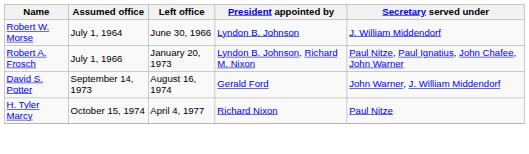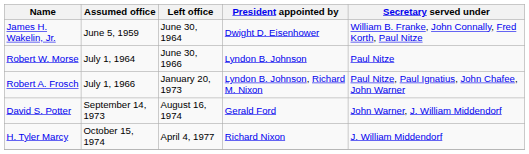 <table class="wikitable">
 <tr>
 <th>Name</th>
 <th>Assumed office</th>
 <th>Left office</th>
 <th><a href='#'>President</a> appointed by</th>
 <th><a href='#'>Secretary</a> served under</th>
 </tr>
 <tr>
+<td><a href='#'>James H. Wakelin, Jr.</a></td>
+<td>June 5, 1959</td>
+<td>June 30, 1964</td>
+<td><a href='#'>Dwight D. Eisenhower</a></td>
+<td><a href='#'>William B. Franke</a>, <a href='#'>John Connally</a>, <a href='#'>Fred Korth</a>, <a href='#'>Paul Nitze</a></td>
+</tr>
+<tr>
 <td><a href='#'>Robert W. Morse</a></td>
 <td>July 1, 1964</td>
 <td>June 30, 1966</td>
 <td><a href='#'>Lyndon B. Johnson</a></td>
-<td><a href='#'>J. William Middendorf</a></td>
+<td><a href='#'>Paul Nitze</a></td>
 </tr>
 <tr>
 <td><a href='#'>Robert A. Frosch</a></td>
 <td>July 1, 1966</td>
 <td>January 20, 1973</td>
 <td><a href='#'>Lyndon B. Johnson</a>, <a href='#'>Richard M. Nixon</a></td>
 <td><a href='#'>Paul Nitze</a>, <a href='#'>Paul Ignatius</a>, <a href='#'>John Chafee</a>, <a href='#'>John Warner</a></td>
 </tr>
 <tr>
 <td><a href='#'>David S. Potter</a></td>
 <td>September 14, 1973</td>
 <td>August 16, 1974</td>
 <td><a href='#'>Gerald Ford</a></td>
 <td><a href='#'>John Warner</a>, <a href='#'>J. William Middendorf</a></td>
 </tr>
 <tr>
 <td><a href='#'>H. Tyler Marcy</a></td>
 <td>October 15, 1974</td>
 <td>April 4, 1977</td>
 <td><a href='#'>Richard Nixon</a></td>
-<td><a href='#'>Paul Nitze</a></td>
+<td><a href='#'>J. William Middendorf</a></td>
 </tr>
 <tr>
 </tr>
 </table>
